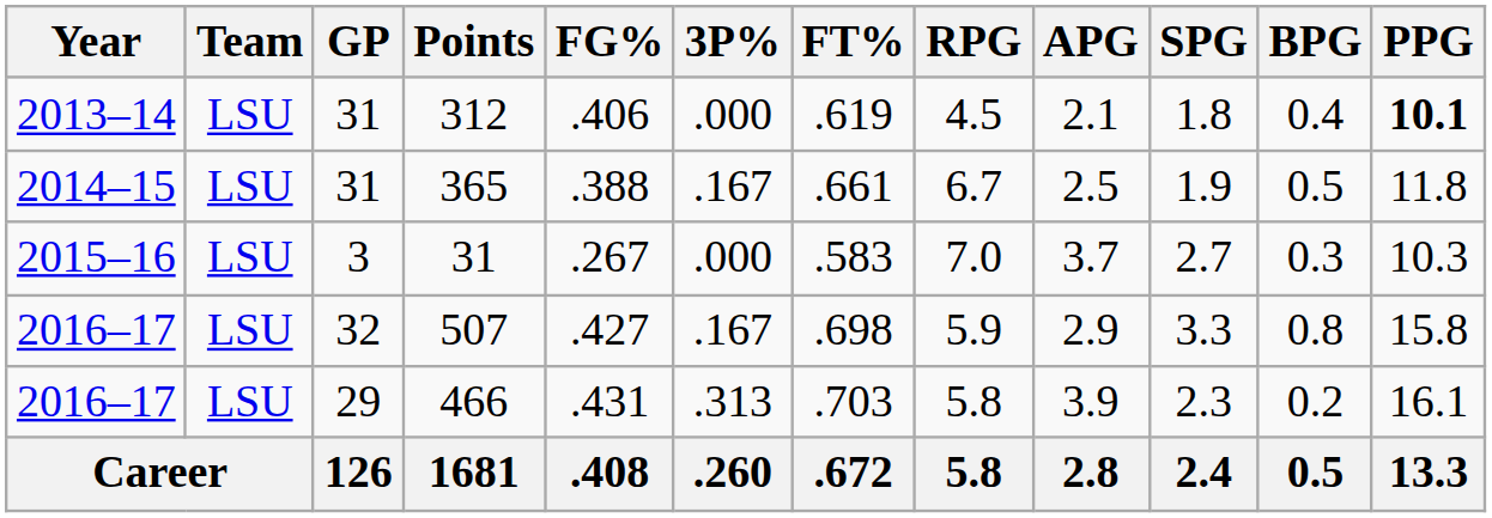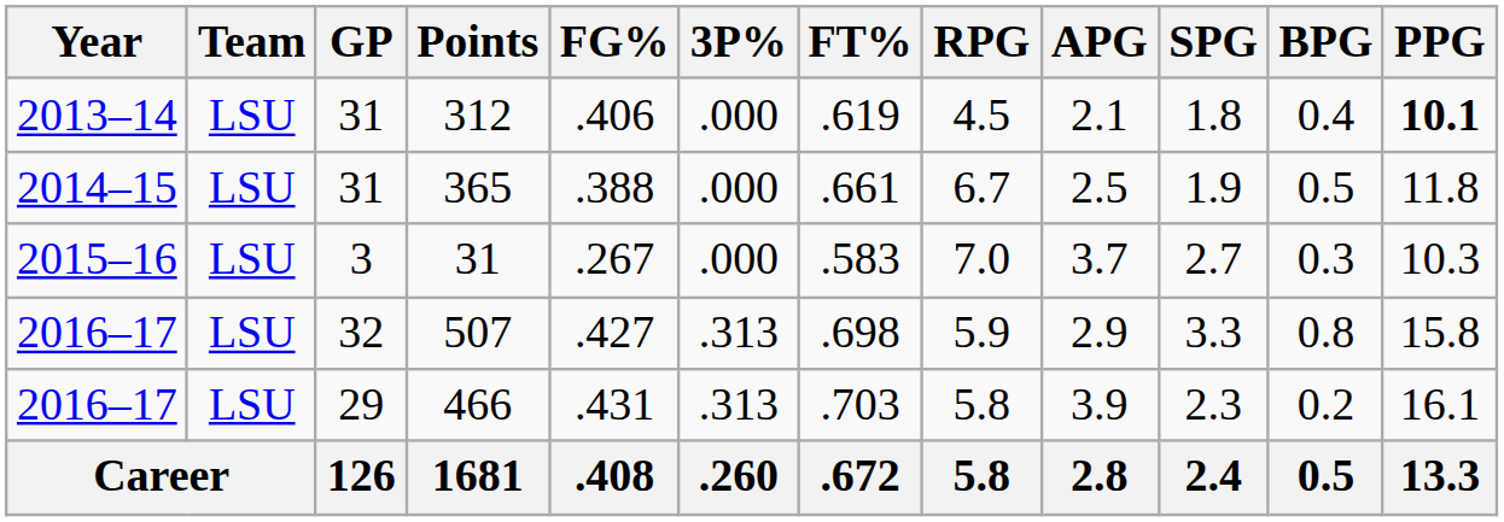 <table class="wikitable"; style="text-align:center";>
 <tr>
 <th>Year</th>
 <th>Team</th>
 <th>GP</th>
 <th>Points</th>
 <th>FG%</th>
 <th>3P%</th>
 <th>FT%</th>
 <th>RPG</th>
 <th>APG</th>
 <th>SPG</th>
 <th>BPG</th>
 <th>PPG</th>
 </tr>
 <tr>
 <td><a href='#'>2013–14</a></td>
 <td><a href='#'>LSU</a></td>
 <td>31</td>
 <td>312</td>
 <td>.406</td>
 <td>.000</td>
 <td>.619</td>
 <td>4.5</td>
 <td>2.1</td>
 <td>1.8</td>
 <td>0.4</td>
 <td><strong>10.1</strong></td>
 </tr>
 <tr>
 <td><a href='#'>2014–15</a></td>
 <td><a href='#'>LSU</a></td>
 <td>31</td>
 <td>365</td>
 <td>.388</td>
-<td>.167</td>
+<td>.000</td>
 <td>.661</td>
 <td>6.7</td>
 <td>2.5</td>
 <td>1.9</td>
 <td>0.5</td>
 <td>11.8</td>
 </tr>
 <tr>
 <td><a href='#'>2015–16</a></td>
 <td><a href='#'>LSU</a></td>
 <td>3</td>
 <td>31</td>
 <td>.267</td>
 <td>.000</td>
 <td>.583</td>
 <td>7.0</td>
 <td>3.7</td>
 <td>2.7</td>
 <td>0.3</td>
 <td>10.3</td>
 </tr>
 <tr>
 <td><a href='#'>2016–17</a></td>
 <td><a href='#'>LSU</a></td>
 <td>32</td>
 <td>507</td>
 <td>.427</td>
-<td>.167</td>
+<td>.313</td>
 <td>.698</td>
 <td>5.9</td>
 <td>2.9</td>
 <td>3.3</td>
 <td>0.8</td>
 <td>15.8</td>
 </tr>
 <tr>
 <td><a href='#'>2016–17</a></td>
 <td><a href='#'>LSU</a></td>
 <td>29</td>
 <td>466</td>
 <td>.431</td>
 <td>.313</td>
 <td>.703</td>
 <td>5.8</td>
 <td>3.9</td>
 <td>2.3</td>
 <td>0.2</td>
 <td>16.1</td>
 </tr>
 <tr>
 <th colspan=2; align=center>Career</th>
 <th>126</th>
 <th>1681</th>
 <th>.408</th>
 <th>.260</th>
 <th>.672</th>
 <th>5.8</th>
 <th>2.8</th>
 <th>2.4</th>
 <th>0.5</th>
 <th>13.3</th>
 </tr>
 </table>
